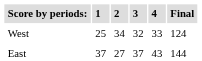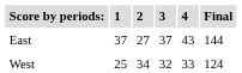 <table cellpadding=5>
 <tr bgcolor="#dddddd">
 <td><strong>Score by periods:</strong></td>
 <td><strong>1</strong></td>
 <td><strong>2</strong></td>
 <td><strong>3</strong></td>
 <td><strong>4</strong></td>
 <td><strong>Final</strong></td>
 </tr>
 <tr>
+<td>East</td>
+<td>37</td>
+<td>27</td>
+<td>37</td>
+<td>43</td>
+<td>144</td>
+</tr>
+<tr>
 <td>West</td>
 <td>25</td>
 <td>34</td>
 <td>32</td>
 <td>33</td>
 <td>124</td>
 </tr>
 <tr>
-<td>East</td>
-<td>37</td>
-<td>27</td>
-<td>37</td>
-<td>43</td>
-<td>144</td>
-</tr>
-<tr>
 </tr>
 </table>
